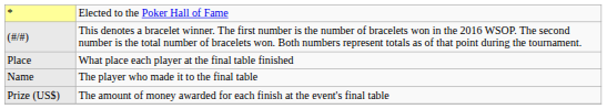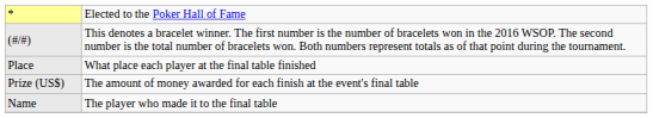 <table class="wikitable">
 <tr>
 <td style="background-color:#FFFF99; width:6em;">*</td>
 <td>Elected to the <a href='#'>Poker Hall of Fame</a></td>
 </tr>
 <tr>
 <td style="background-color: #E9E9E9;">(#/#)</td>
 <td>This denotes a bracelet winner. The first number is the number of bracelets won in the 2016 WSOP. The second number is the total number of bracelets won. Both numbers represent totals as of that point during the tournament.</td>
 </tr>
 <tr>
 <td style="background: #E9E9E9;">Place</td>
 <td>What place each player at the final table finished</td>
 </tr>
 <tr>
+<td style="background: #E9E9E9;">Prize (US$)</td>
+<td>The amount of money awarded for each finish at the event's final table</td>
+</tr>
+<tr>
 <td style="background: #E9E9E9;">Name</td>
 <td>The player who made it to the final table</td>
 </tr>
 <tr>
-<td style="background: #E9E9E9;">Prize (US$)</td>
-<td>The amount of money awarded for each finish at the event's final table</td>
-</tr>
-<tr>
 </tr>
 </table>
